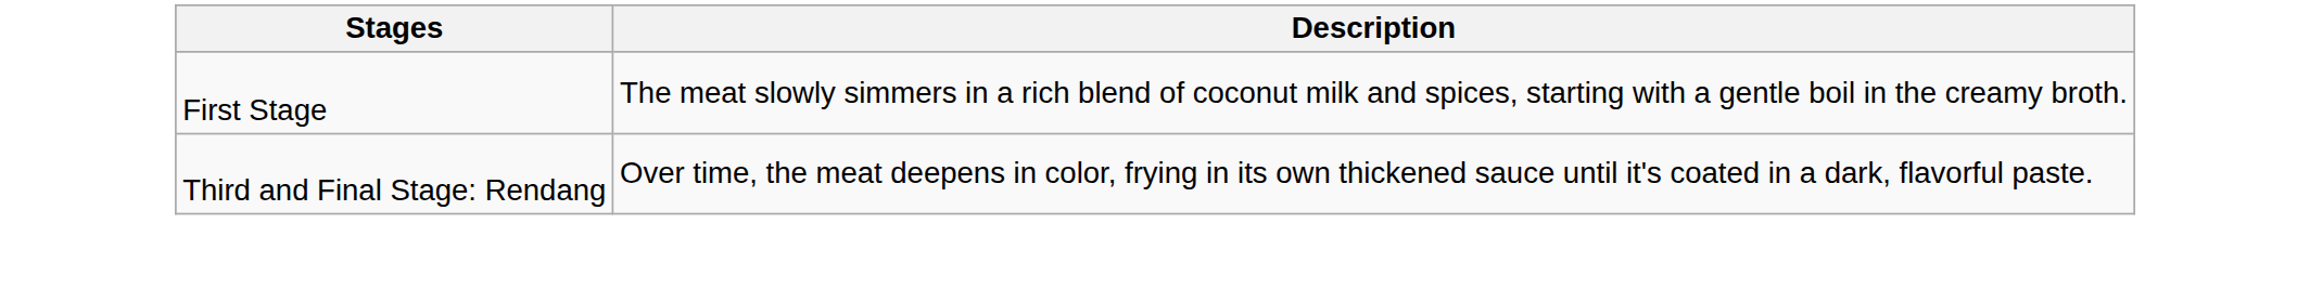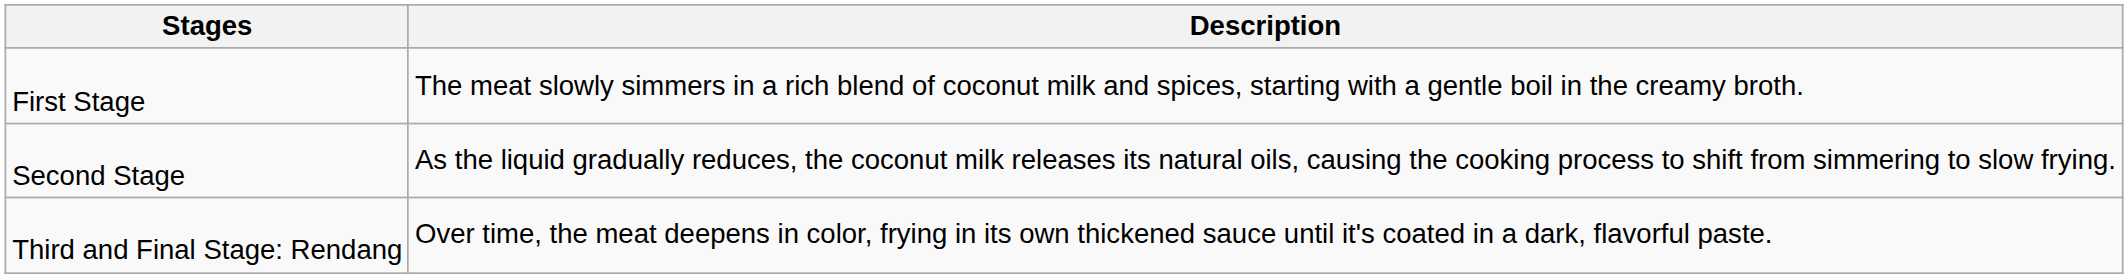 <table class="wikitable" style="margin: 1em auto;">
 <tr>
 <th>Stages</th>
 <th>Description</th>
 </tr>
 <tr>
 <td><br> First Stage</td>
 <td>The meat slowly simmers in a rich blend of coconut milk and spices, starting with a gentle boil in the creamy broth.</td>
 </tr>
 <tr>
+<td><br> Second Stage</td>
+<td>As the liquid gradually reduces, the coconut milk releases its natural oils, causing the cooking process to shift from simmering to slow frying.</td>
+</tr>
+<tr>
 <td><br> Third and Final Stage: Rendang</td>
 <td>Over time, the meat deepens in color, frying in its own thickened sauce until it's coated in a dark, flavorful paste.</td>
 </tr>
 </table>
